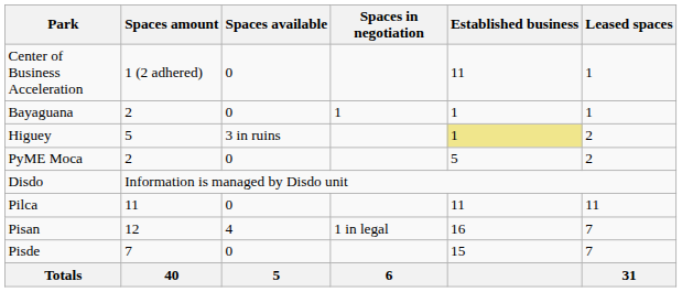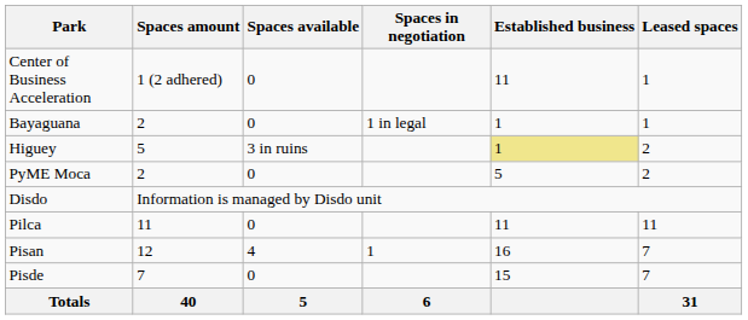 <table class="wikitable col1izq col2cen col3cen col4cen col5cen col6cen">
 <tr>
 <th width="120px">Park</th>
 <th>Spaces amount</th>
 <th>Spaces available</th>
 <th width="120 px">Spaces in negotiation</th>
 <th>Established business</th>
 <th>Leased spaces</th>
 </tr>
 <tr>
 <td>Center of Business Acceleration</td>
 <td>1 (2 adhered)</td>
 <td>0</td>
 <td></td>
 <td>11</td>
 <td>1</td>
 </tr>
 <tr>
 <td>Bayaguana</td>
 <td>2</td>
 <td>0</td>
-<td>1</td>
+<td>1 in legal</td>
 <td>1</td>
 <td>1</td>
 </tr>
 <tr>
 <td>Higuey</td>
 <td>5</td>
 <td>3 in ruins</td>
 <td></td>
 <td style="background: khaki;">1</td>
 <td>2</td>
 </tr>
 <tr>
 <td>PyME Moca</td>
 <td>2</td>
 <td>0</td>
 <td></td>
 <td>5</td>
 <td>2</td>
 </tr>
 <tr>
 <td>Disdo</td>
 <td colspan=5>Information is managed by Disdo unit</td>
 </tr>
 <tr>
 <td>Pilca</td>
 <td>11</td>
 <td>0</td>
 <td></td>
 <td>11</td>
 <td>11</td>
 </tr>
 <tr>
 <td>Pisan</td>
 <td>12</td>
 <td>4</td>
-<td>1 in legal</td>
+<td>1</td>
 <td>16</td>
 <td>7</td>
 </tr>
 <tr>
 <td>Pisde</td>
 <td>7</td>
 <td>0</td>
 <td></td>
 <td>15</td>
 <td>7</td>
 </tr>
 <tr>
 <th>Totals</th>
 <th>40</th>
 <th>5</th>
 <th>6</th>
 <th></th>
 <th>31</th>
 </tr>
 </table>
